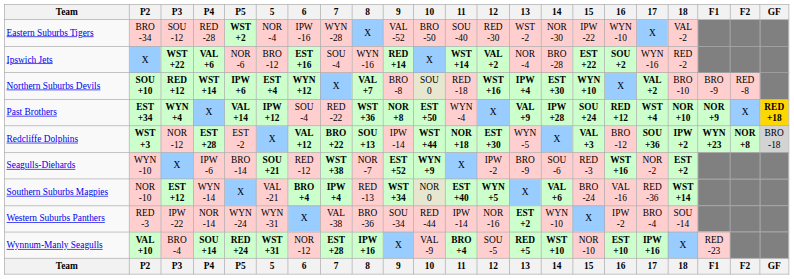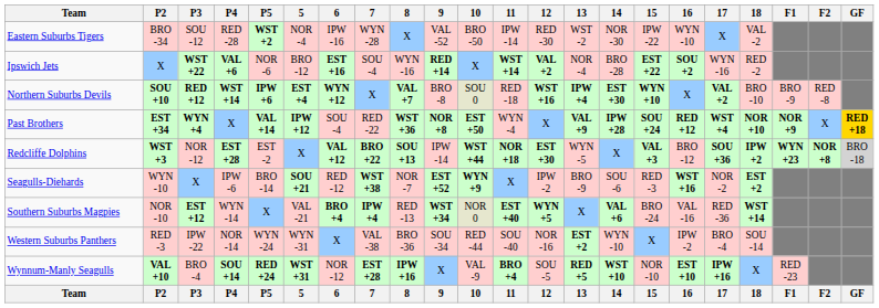 <table class="wikitable sortable" style="font-size:85%; text-align:center; width:90%">
 <tr>
 <th valign="middle">Team</th>
 <th>P2</th>
 <th>P3</th>
 <th>P4</th>
 <th>P5</th>
 <th>5</th>
 <th>6</th>
 <th>7</th>
 <th>8</th>
 <th>9</th>
 <th>10</th>
 <th>11</th>
 <th>12</th>
 <th>13</th>
 <th>14</th>
 <th>15</th>
 <th>16</th>
 <th>17</th>
 <th>18</th>
 <th>F1</th>
 <th>F2</th>
 <th>GF</th>
 </tr>
 <tr>
 <td align="left"><a href='#'>Eastern Suburbs Tigers</a></td>
 <td style="background:#FFCFCF;">BRO<br>-34</td>
 <td style="background:#FFCFCF;">SOU<br>-12</td>
 <td style="background:#FFCFCF;">RED<br>-28</td>
 <td style="background:#cfc;"><strong>WST</strong><br><strong>+2</strong></td>
 <td style="background:#FFCFCF;">NOR<br>-4</td>
 <td style="background:#FFCFCF;">IPW<br>-16</td>
 <td style="background:#FFCFCF;">WYN<br>-28</td>
 <td style="background:#99ccff;">X</td>
 <td style="background:#FFCFCF;">VAL<br>-52</td>
 <td style="background:#FFCFCF;">BRO<br>-50</td>
-<td style="background:#FFCFCF;">SOU<br>-40</td>
+<td style="background:#FFCFCF;">IPW<br>-14</td>
 <td style="background:#FFCFCF;">RED<br>-30</td>
 <td style="background:#FFCFCF;">WST<br>-2</td>
 <td style="background:#FFCFCF;">NOR<br>-30</td>
 <td style="background:#FFCFCF;">IPW<br>-22</td>
 <td style="background:#FFCFCF;">WYN<br>-10</td>
 <td style="background:#99ccff;">X</td>
 <td style="background:#FFCFCF;">VAL<br>-2</td>
 <td style="background:#808080;"></td>
 <td style="background:#808080;"></td>
 <td style="background:#808080;"></td>
 </tr>
 <tr>
 <td align="left"><a href='#'>Ipswich Jets</a></td>
 <td style="background:#99ccff;">X</td>
 <td style="background:#cfc;"><strong>WST</strong><br><strong>+22</strong></td>
 <td style="background:#cfc;"><strong>VAL</strong><br><strong>+6</strong></td>
 <td style="background:#FFCFCF;">NOR<br>-6</td>
 <td style="background:#FFCFCF;">BRO<br>-12</td>
 <td style="background:#cfc;"><strong>EST</strong><br><strong>+16</strong></td>
 <td style="background:#FFCFCF;">SOU<br>-4</td>
 <td style="background:#FFCFCF;">WYN<br>-16</td>
 <td style="background:#cfc;"><strong>RED</strong><br><strong>+14</strong></td>
 <td style="background:#99ccff;">X</td>
 <td style="background:#cfc;"><strong>WST</strong><br><strong>+14</strong></td>
 <td style="background:#cfc;"><strong>VAL</strong><br><strong>+2</strong></td>
 <td style="background:#FFCFCF;">NOR<br>-4</td>
 <td style="background:#FFCFCF;">BRO<br>-28</td>
 <td style="background:#cfc;"><strong>EST</strong><br><strong>+22</strong></td>
 <td style="background:#cfc;"><strong>SOU</strong><br><strong>+2</strong></td>
 <td style="background:#FFCFCF;">WYN<br>-16</td>
 <td style="background:#FFCFCF;">RED<br>-2</td>
 <td style="background:#808080;"></td>
 <td style="background:#808080;"></td>
 <td style="background:#808080;"></td>
 </tr>
 <tr>
 <td align="left"><a href='#'>Northern Suburbs Devils</a></td>
 <td style="background:#cfc;"><strong>SOU</strong><br><strong>+10</strong></td>
 <td style="background:#cfc;"><strong>RED</strong><br><strong>+12</strong></td>
 <td style="background:#cfc;"><strong>WST</strong><br><strong>+14</strong></td>
 <td style="background:#cfc;"><strong>IPW</strong><br><strong>+6</strong></td>
 <td style="background:#cfc;"><strong>EST</strong><br><strong>+4</strong></td>
 <td style="background:#cfc;"><strong>WYN</strong><br><strong>+12</strong></td>
 <td style="background:#99ccff;">X</td>
 <td style="background:#cfc;"><strong>VAL</strong><br><strong>+7</strong></td>
 <td style="background:#FFCFCF;">BRO<br>-8</td>
 <td style="background:#E6E7CE;">SOU<br>0</td>
 <td style="background:#FFCFCF;">RED<br>-18</td>
 <td style="background:#cfc;"><strong>WST</strong><br><strong>+16</strong></td>
 <td style="background:#cfc;"><strong>IPW</strong><br><strong>+4</strong></td>
 <td style="background:#cfc;"><strong>EST</strong><br><strong>+30</strong></td>
 <td style="background:#cfc;"><strong>WYN</strong><br><strong>+10</strong></td>
 <td style="background:#99ccff;">X</td>
 <td style="background:#cfc;"><strong>VAL</strong><br><strong>+2</strong></td>
 <td style="background:#FFCFCF;">BRO<br>-10</td>
 <td style="background:#FFCFCF;">BRO<br>-9</td>
 <td style="background:#FFCFCF;">RED<br>-8</td>
 <td style="background:#808080;"></td>
 </tr>
 <tr>
 <td align="left"><a href='#'>Past Brothers</a></td>
 <td style="background:#cfc;"><strong>EST</strong><br><strong>+34</strong></td>
 <td style="background:#cfc;"><strong>WYN</strong><br><strong>+4</strong></td>
 <td style="background:#99ccff;">X</td>
 <td style="background:#cfc;"><strong>VAL</strong><br><strong>+14</strong></td>
 <td style="background:#cfc;"><strong>IPW</strong><br><strong>+12</strong></td>
 <td style="background:#FFCFCF;">SOU<br>-4</td>
 <td style="background:#FFCFCF;">RED<br>-22</td>
 <td style="background:#cfc;"><strong>WST</strong><br><strong>+36</strong></td>
 <td style="background:#cfc;"><strong>NOR</strong><br><strong>+8</strong></td>
 <td style="background:#cfc;"><strong>EST</strong><br><strong>+50</strong></td>
 <td style="background:#FFCFCF;">WYN<br>-4</td>
 <td style="background:#99ccff;">X</td>
 <td style="background:#cfc;"><strong>VAL</strong><br><strong>+9</strong></td>
 <td style="background:#cfc;"><strong>IPW</strong><br><strong>+28</strong></td>
 <td style="background:#cfc;"><strong>SOU</strong><br><strong>+24</strong></td>
 <td style="background:#cfc;"><strong>RED</strong><br><strong>+12</strong></td>
 <td style="background:#cfc;"><strong>WST</strong><br><strong>+4</strong></td>
 <td style="background:#cfc;"><strong>NOR</strong><br><strong>+10</strong></td>
 <td style="background:#cfc;"><strong>NOR</strong><br><strong>+9</strong></td>
 <td style="background:#99ccff;">X</td>
 <td style="background:#FFD700;"><strong>RED</strong><br><strong>+18</strong></td>
 </tr>
 <tr>
 <td align="left"><a href='#'>Redcliffe Dolphins</a></td>
 <td style="background:#cfc;"><strong>WST</strong><br><strong>+3</strong></td>
 <td style="background:#FFCFCF;">NOR<br>-12</td>
 <td style="background:#cfc;"><strong>EST</strong><br><strong>+28</strong></td>
 <td style="background:#FFCFCF;">EST<br>-2</td>
 <td style="background:#99ccff;">X</td>
 <td style="background:#cfc;"><strong>VAL</strong><br><strong>+12</strong></td>
 <td style="background:#cfc;"><strong>BRO</strong><br><strong>+22</strong></td>
 <td style="background:#cfc;"><strong>SOU</strong><br><strong>+13</strong></td>
 <td style="background:#FFCFCF;">IPW<br>-14</td>
 <td style="background:#cfc;"><strong>WST</strong><br><strong>+44</strong></td>
 <td style="background:#cfc;"><strong>NOR</strong><br><strong>+18</strong></td>
 <td style="background:#cfc;"><strong>EST</strong><br><strong>+30</strong></td>
 <td style="background:#FFCFCF;">WYN<br>-5</td>
 <td style="background:#99ccff;">X</td>
 <td style="background:#cfc;"><strong>VAL</strong><br><strong>+3</strong></td>
 <td style="background:#FFCFCF;">BRO<br>-12</td>
 <td style="background:#cfc;"><strong>SOU</strong><br><strong>+36</strong></td>
 <td style="background:#cfc;"><strong>IPW</strong><br><strong>+2</strong></td>
 <td style="background:#cfc;"><strong>WYN</strong><br><strong>+23</strong></td>
 <td style="background:#cfc;"><strong>NOR</strong><br><strong>+8</strong></td>
 <td style="background:#D3D3D3;">BRO<br>-18</td>
 </tr>
 <tr>
 <td align="left"><a href='#'>Seagulls-Diehards</a></td>
 <td style="background:#FFCFCF;">WYN<br>-10</td>
 <td style="background:#99ccff;">X</td>
 <td style="background:#FFCFCF;">IPW<br>-6</td>
 <td style="background:#FFCFCF;">BRO<br>-14</td>
 <td style="background:#cfc;"><strong>SOU</strong><br><strong>+21</strong></td>
 <td style="background:#FFCFCF;">RED<br>-12</td>
 <td style="background:#cfc;"><strong>WST</strong><br><strong>+38</strong></td>
 <td style="background:#FFCFCF;">NOR<br>-7</td>
 <td style="background:#cfc;"><strong>EST</strong><br><strong>+52</strong></td>
 <td style="background:#cfc;"><strong>WYN</strong><br><strong>+9</strong></td>
 <td style="background:#99ccff;">X</td>
 <td style="background:#FFCFCF;">IPW<br>-2</td>
 <td style="background:#FFCFCF;">BRO<br>-9</td>
 <td style="background:#FFCFCF;">SOU<br>-6</td>
 <td style="background:#FFCFCF;">RED<br>-3</td>
 <td style="background:#cfc;"><strong>WST</strong><br><strong>+16</strong></td>
 <td style="background:#FFCFCF;">NOR<br>-2</td>
 <td style="background:#cfc;"><strong>EST</strong><br><strong>+2</strong></td>
 <td style="background:#808080;"></td>
 <td style="background:#808080;"></td>
 <td style="background:#808080;"></td>
 </tr>
 <tr>
 <td align="left"><a href='#'>Southern Suburbs Magpies</a></td>
 <td style="background:#FFCFCF;">NOR<br>-10</td>
 <td style="background:#cfc;"><strong>EST</strong><br><strong>+12</strong></td>
 <td style="background:#FFCFCF;">WYN<br>-14</td>
 <td style="background:#99ccff;">X</td>
 <td style="background:#FFCFCF;">VAL<br>-21</td>
 <td style="background:#cfc;"><strong>BRO</strong><br><strong>+4</strong></td>
 <td style="background:#cfc;"><strong>IPW</strong><br><strong>+4</strong></td>
 <td style="background:#FFCFCF;">RED<br>-13</td>
 <td style="background:#cfc;"><strong>WST</strong><br><strong>+34</strong></td>
 <td style="background:#E6E7CE;">NOR<br>0</td>
 <td style="background:#cfc;"><strong>EST</strong><br><strong>+40</strong></td>
 <td style="background:#cfc;"><strong>WYN</strong><br><strong>+5</strong></td>
 <td style="background:#99ccff;">X</td>
 <td style="background:#cfc;"><strong>VAL</strong><br><strong>+6</strong></td>
 <td style="background:#FFCFCF;">BRO<br>-24</td>
 <td style="background:#FFCFCF;">VAL<br>-16</td>
 <td style="background:#FFCFCF;">RED<br>-36</td>
 <td style="background:#cfc;"><strong>WST</strong><br><strong>+14</strong></td>
 <td style="background:#808080;"></td>
 <td style="background:#808080;"></td>
 <td style="background:#808080;"></td>
 </tr>
 <tr>
 <td align="left"><a href='#'>Western Suburbs Panthers</a></td>
 <td style="background:#FFCFCF;">RED<br>-3</td>
 <td style="background:#FFCFCF;">IPW<br>-22</td>
 <td style="background:#FFCFCF;">NOR<br>-14</td>
 <td style="background:#FFCFCF;">WYN<br>-24</td>
 <td style="background:#FFCFCF;">WYN<br>-31</td>
 <td style="background:#99ccff;">X</td>
 <td style="background:#FFCFCF;">VAL<br>-38</td>
 <td style="background:#FFCFCF;">BRO<br>-36</td>
 <td style="background:#FFCFCF;">SOU<br>-34</td>
 <td style="background:#FFCFCF;">RED<br>-44</td>
-<td style="background:#FFCFCF;">IPW<br>-14</td>
+<td style="background:#FFCFCF;">SOU<br>-40</td>
 <td style="background:#FFCFCF;">NOR<br>-16</td>
 <td style="background:#cfc;"><strong>EST</strong><br><strong>+2</strong></td>
 <td style="background:#FFCFCF;">WYN<br>-10</td>
 <td style="background:#99ccff;">X</td>
 <td style="background:#FFCFCF;">IPW<br>-2</td>
 <td style="background:#FFCFCF;">BRO<br>-4</td>
 <td style="background:#FFCFCF;">SOU<br>-14</td>
 <td style="background:#808080;"></td>
 <td style="background:#808080;"></td>
 <td style="background:#808080;"></td>
 </tr>
 <tr>
 <td align="left"><a href='#'>Wynnum-Manly Seagulls</a></td>
 <td style="background:#cfc;"><strong>VAL</strong><br><strong>+10</strong></td>
 <td style="background:#FFCFCF;">BRO<br>-4</td>
 <td style="background:#cfc;"><strong>SOU</strong><br><strong>+14</strong></td>
 <td style="background:#cfc;"><strong>RED</strong><br><strong>+24</strong></td>
 <td style="background:#cfc;"><strong>WST</strong><br><strong>+31</strong></td>
 <td style="background:#FFCFCF;">NOR<br>-12</td>
 <td style="background:#cfc;"><strong>EST</strong><br><strong>+28</strong></td>
 <td style="background:#cfc;"><strong>IPW</strong><br><strong>+16</strong></td>
 <td style="background:#99ccff;">X</td>
 <td style="background:#FFCFCF;">VAL<br>-9</td>
 <td style="background:#cfc;"><strong>BRO</strong><br><strong>+4</strong></td>
 <td style="background:#FFCFCF;">SOU<br>-5</td>
 <td style="background:#cfc;"><strong>RED</strong><br><strong>+5</strong></td>
 <td style="background:#cfc;"><strong>WST</strong><br><strong>+10</strong></td>
 <td style="background:#FFCFCF;">NOR<br>-10</td>
 <td style="background:#cfc;"><strong>EST</strong><br><strong>+10</strong></td>
 <td style="background:#cfc;"><strong>IPW</strong><br><strong>+16</strong></td>
 <td style="background:#99ccff;">X</td>
 <td style="background:#FFCFCF;">RED<br>-23</td>
 <td style="background:#808080;"></td>
 <td style="background:#808080;"></td>
 </tr>
 <tr valign="top">
 <th valign="middle">Team</th>
 <th>P2</th>
 <th>P3</th>
 <th>P4</th>
 <th>P5</th>
 <th>5</th>
 <th>6</th>
 <th>7</th>
 <th>8</th>
 <th>9</th>
 <th>10</th>
 <th>11</th>
 <th>12</th>
 <th>13</th>
 <th>14</th>
 <th>15</th>
 <th>16</th>
 <th>17</th>
 <th>18</th>
 <th>F1</th>
 <th>F2</th>
 <th>GF</th>
 </tr>
 </table>
